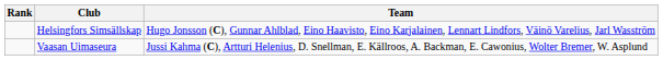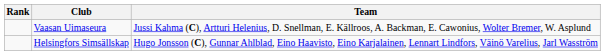 <table class="wikitable" style="text-align:center">
 <tr>
 <th>Rank</th>
 <th>Club</th>
 <th>Team</th>
 </tr>
 <tr>
 <td></td>
+<td align=left><a href='#'>Vaasan Uimaseura</a></td>
+<td align=left><a href='#'>Jussi Kahma</a> (<strong>C</strong>), <a href='#'>Artturi Helenius</a>, D. Snellman, E. Källroos, A. Backman, E. Cawonius, <a href='#'>Wolter Bremer</a>, W. Asplund</td>
+</tr>
+<tr>
+<td></td>
 <td align=left><a href='#'>Helsingfors Simsällskap</a></td>
 <td align=left><a href='#'>Hugo Jonsson</a> (<strong>C</strong>), <a href='#'>Gunnar Ahlblad</a>, <a href='#'>Eino Haavisto</a>, <a href='#'>Eino Karjalainen</a>, <a href='#'>Lennart Lindfors</a>, <a href='#'>Väinö Varelius</a>, <a href='#'>Jarl Wasström</a></td>
 </tr>
-<tr>
-<td></td>
-<td align=left><a href='#'>Vaasan Uimaseura</a></td>
-<td align=left><a href='#'>Jussi Kahma</a> (<strong>C</strong>), <a href='#'>Artturi Helenius</a>, D. Snellman, E. Källroos, A. Backman, E. Cawonius, <a href='#'>Wolter Bremer</a>, W. Asplund</td>
-</tr>
 </table>
